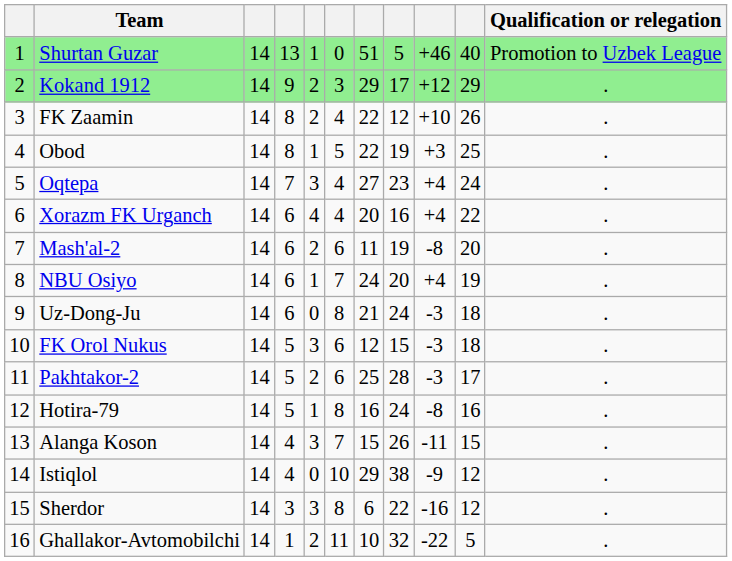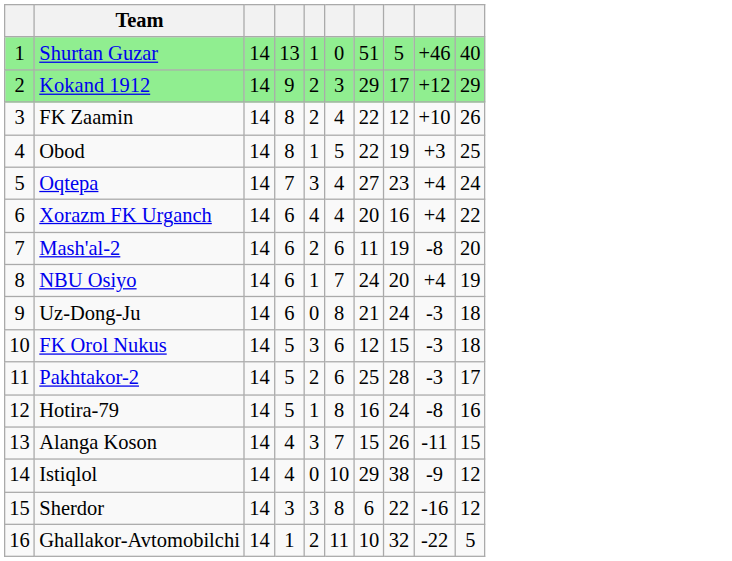 <table class="wikitable sortable" style="text-align:center; font-size:100%;">
 <tr>
 <th></th>
 <th>Team</th>
 <th></th>
 <th></th>
 <th></th>
 <th></th>
 <th></th>
 <th></th>
 <th></th>
 <th></th>
-<th>Qualification or relegation</th>
 </tr>
 <tr align="center" bgcolor="#90EE90">
 <td>1</td>
 <td align="left"><a href='#'>Shurtan Guzar</a></td>
 <td>14</td>
 <td>13</td>
 <td>1</td>
 <td>0</td>
 <td>51</td>
 <td>5</td>
 <td>+46</td>
 <td>40</td>
-<td>Promotion to <a href='#'>Uzbek League</a></td>
 </tr>
 <tr align="center" bgcolor="#90EE90">
 <td>2</td>
 <td align="left"><a href='#'>Kokand 1912</a></td>
 <td>14</td>
 <td>9</td>
 <td>2</td>
 <td>3</td>
 <td>29</td>
 <td>17</td>
 <td>+12</td>
 <td>29</td>
-<td>.</td>
 </tr>
 <tr>
 <td>3</td>
 <td align="left">FK Zaamin</td>
 <td>14</td>
 <td>8</td>
 <td>2</td>
 <td>4</td>
 <td>22</td>
 <td>12</td>
 <td>+10</td>
 <td>26</td>
-<td>.</td>
 </tr>
 <tr>
 <td>4</td>
 <td align="left">Obod</td>
 <td>14</td>
 <td>8</td>
 <td>1</td>
 <td>5</td>
 <td>22</td>
 <td>19</td>
 <td>+3</td>
 <td>25</td>
-<td>.</td>
 </tr>
 <tr>
 <td>5</td>
 <td align="left"><a href='#'>Oqtepa</a></td>
 <td>14</td>
 <td>7</td>
 <td>3</td>
 <td>4</td>
 <td>27</td>
 <td>23</td>
 <td>+4</td>
 <td>24</td>
-<td>.</td>
 </tr>
 <tr>
 <td>6</td>
 <td align="left"><a href='#'>Xorazm FK Urganch</a></td>
 <td>14</td>
 <td>6</td>
 <td>4</td>
 <td>4</td>
 <td>20</td>
 <td>16</td>
 <td>+4</td>
 <td>22</td>
-<td>.</td>
 </tr>
 <tr>
 <td>7</td>
 <td align="left"><a href='#'>Mash'al-2</a></td>
 <td>14</td>
 <td>6</td>
 <td>2</td>
 <td>6</td>
 <td>11</td>
 <td>19</td>
 <td>-8</td>
 <td>20</td>
-<td>.</td>
 </tr>
 <tr>
 <td>8</td>
 <td align="left"><a href='#'>NBU Osiyo</a></td>
 <td>14</td>
 <td>6</td>
 <td>1</td>
 <td>7</td>
 <td>24</td>
 <td>20</td>
 <td>+4</td>
 <td>19</td>
-<td>.</td>
 </tr>
 <tr>
 <td>9</td>
 <td align="left">Uz-Dong-Ju</td>
 <td>14</td>
 <td>6</td>
 <td>0</td>
 <td>8</td>
 <td>21</td>
 <td>24</td>
 <td>-3</td>
 <td>18</td>
-<td>.</td>
 </tr>
 <tr>
 <td>10</td>
 <td align="left"><a href='#'>FK Orol Nukus</a></td>
 <td>14</td>
 <td>5</td>
 <td>3</td>
 <td>6</td>
 <td>12</td>
 <td>15</td>
 <td>-3</td>
 <td>18</td>
-<td>.</td>
 </tr>
 <tr>
 <td>11</td>
 <td align="left"><a href='#'>Pakhtakor-2</a></td>
 <td>14</td>
 <td>5</td>
 <td>2</td>
 <td>6</td>
 <td>25</td>
 <td>28</td>
 <td>-3</td>
 <td>17</td>
-<td>.</td>
 </tr>
 <tr>
 <td>12</td>
 <td align="left">Hotira-79</td>
 <td>14</td>
 <td>5</td>
 <td>1</td>
 <td>8</td>
 <td>16</td>
 <td>24</td>
 <td>-8</td>
 <td>16</td>
-<td>.</td>
 </tr>
 <tr>
 <td>13</td>
 <td align="left">Alanga Koson</td>
 <td>14</td>
 <td>4</td>
 <td>3</td>
 <td>7</td>
 <td>15</td>
 <td>26</td>
 <td>-11</td>
 <td>15</td>
-<td>.</td>
 </tr>
 <tr>
 <td>14</td>
 <td align="left">Istiqlol</td>
 <td>14</td>
 <td>4</td>
 <td>0</td>
 <td>10</td>
 <td>29</td>
 <td>38</td>
 <td>-9</td>
 <td>12</td>
-<td>.</td>
 </tr>
 <tr>
 <td>15</td>
 <td align="left">Sherdor</td>
 <td>14</td>
 <td>3</td>
 <td>3</td>
 <td>8</td>
 <td>6</td>
 <td>22</td>
 <td>-16</td>
 <td>12</td>
-<td>.</td>
 </tr>
 <tr>
 <td>16</td>
 <td align="left">Ghallakor-Avtomobilchi</td>
 <td>14</td>
 <td>1</td>
 <td>2</td>
 <td>11</td>
 <td>10</td>
 <td>32</td>
 <td>-22</td>
 <td>5</td>
-<td>.</td>
 </tr>
 </table>
